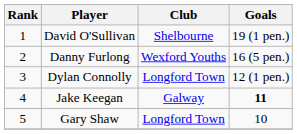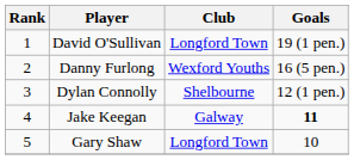 <table class="wikitable" style="text-align:center">
 <tr>
 <th>Rank</th>
 <th>Player</th>
 <th>Club</th>
 <th>Goals</th>
 </tr>
 <tr>
 <td>1</td>
 <td>David O'Sullivan</td>
-<td><a href='#'>Shelbourne</a></td>
+<td><a href='#'>Longford Town</a></td>
 <td>19 (1 pen.)</td>
 </tr>
 <tr>
 <td>2</td>
 <td>Danny Furlong</td>
 <td><a href='#'>Wexford Youths</a></td>
 <td>16 (5 pen.)</td>
 </tr>
 <tr>
 <td>3</td>
 <td>Dylan Connolly</td>
-<td><a href='#'>Longford Town</a></td>
+<td><a href='#'>Shelbourne</a></td>
 <td>12 (1 pen.)</td>
 </tr>
 <tr>
 <td>4</td>
 <td>Jake Keegan</td>
 <td><a href='#'>Galway</a></td>
 <td><strong>11</strong></td>
 </tr>
 <tr>
 <td>5</td>
 <td>Gary Shaw</td>
 <td><a href='#'>Longford Town</a></td>
 <td>10</td>
 </tr>
 <tr>
 </tr>
 </table>
